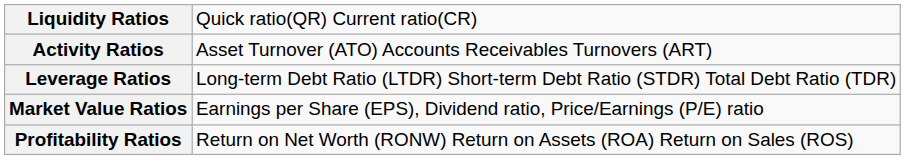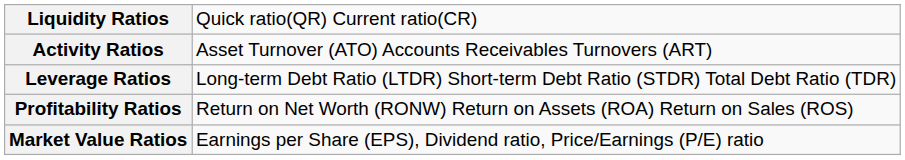 <table class="wikitable">
 <tr>
 <th>Liquidity Ratios</th>
 <td>Quick ratio(QR)  Current ratio(CR)</td>
 </tr>
 <tr>
 <th>Activity Ratios</th>
 <td>Asset Turnover (ATO)  Accounts Receivables Turnovers (ART)</td>
 </tr>
 <tr>
 <th>Leverage Ratios</th>
 <td>Long-term Debt Ratio (LTDR)  Short-term Debt Ratio (STDR) Total Debt Ratio (TDR)</td>
 </tr>
 <tr>
+<th>Profitability Ratios</th>
+<td>Return on Net Worth (RONW)  Return on Assets (ROA)  Return on Sales (ROS)</td>
+</tr>
+<tr>
 <th>Market Value Ratios</th>
 <td>Earnings per Share (EPS),  Dividend ratio,  Price/Earnings (P/E) ratio</td>
 </tr>
-<tr>
-<th>Profitability Ratios</th>
-<td>Return on Net Worth (RONW)  Return on Assets (ROA)  Return on Sales (ROS)</td>
-</tr>
 </table>
